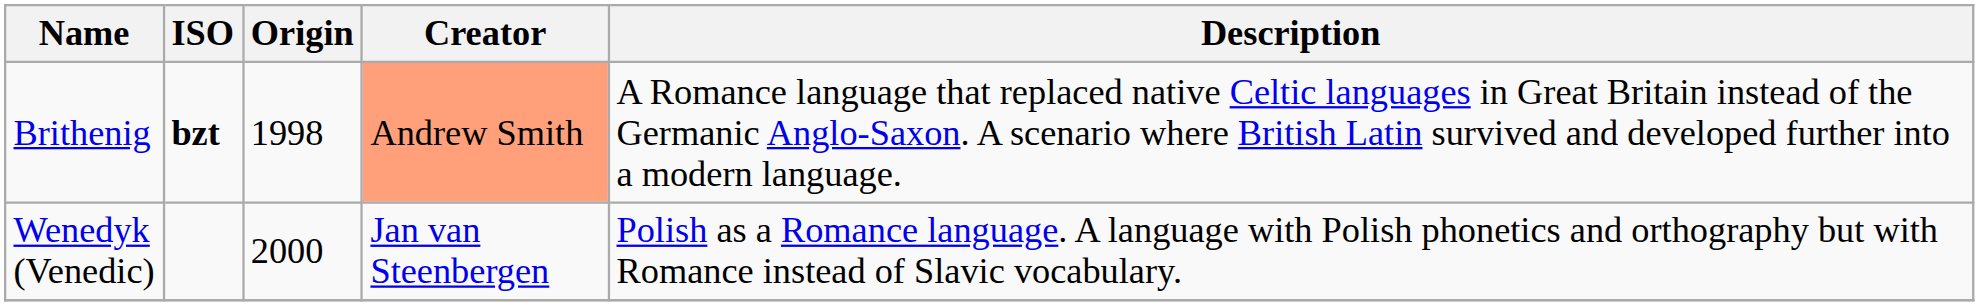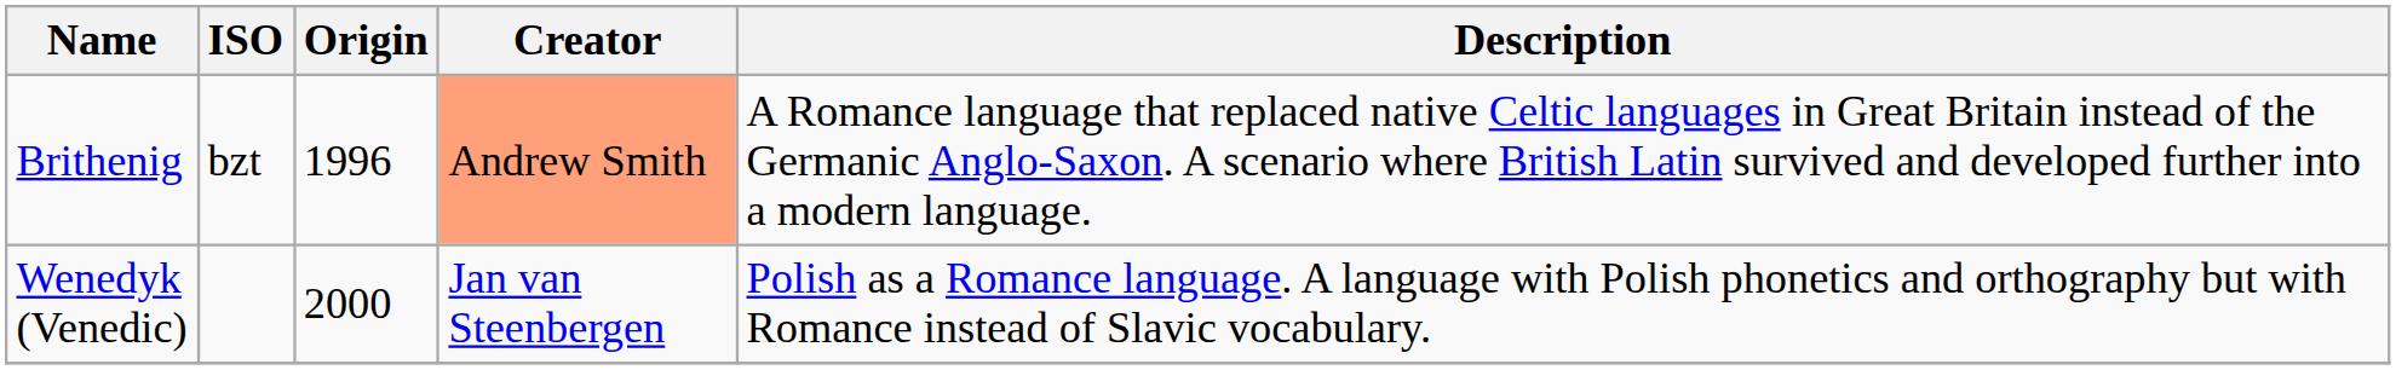 <table class="wikitable sortable">
 <tr>
 <th>Name</th>
 <th>ISO</th>
 <th>Origin</th>
 <th>Creator</th>
 <th>Description</th>
 </tr>
 <tr>
 <td><a href='#'>Brithenig</a></td>
-<td><strong>bzt</strong></td>
-<td>1998</td>
+<td>bzt</td>
+<td>1996</td>
 <td style="background: lightsalmon;">Andrew Smith</td>
 <td>A Romance language that replaced native <a href='#'>Celtic languages</a> in Great Britain instead of the Germanic <a href='#'>Anglo-Saxon</a>. A scenario where <a href='#'>British Latin</a> survived and developed further into a modern language.</td>
 </tr>
 <tr>
 <td><a href='#'>Wenedyk</a><br>(Venedic)</td>
 <td></td>
 <td>2000</td>
 <td><a href='#'>Jan van Steenbergen</a></td>
 <td><a href='#'>Polish</a> as a <a href='#'>Romance language</a>. A language with Polish phonetics and orthography but with Romance instead of Slavic vocabulary.</td>
 </tr>
 <tr>
 </tr>
 </table>
